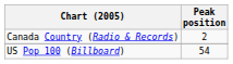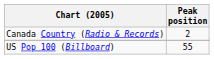 <table class="wikitable sortable">
 <tr>
 <th>Chart (2005)</th>
 <th>Peak<br>position</th>
 </tr>
 <tr>
 <td>Canada <a href='#'>Country</a> (<em><a href='#'>Radio & Records</a></em>)</td>
 <td align="center">2</td>
 </tr>
 <tr>
 </tr>
 <tr>
 </tr>
 <tr>
 <td>US <a href='#'>Pop 100</a> (<em><a href='#'>Billboard</a></em>)</td>
-<td align="center">54</td>
+<td align="center">55</td>
 </tr>
 </table>
